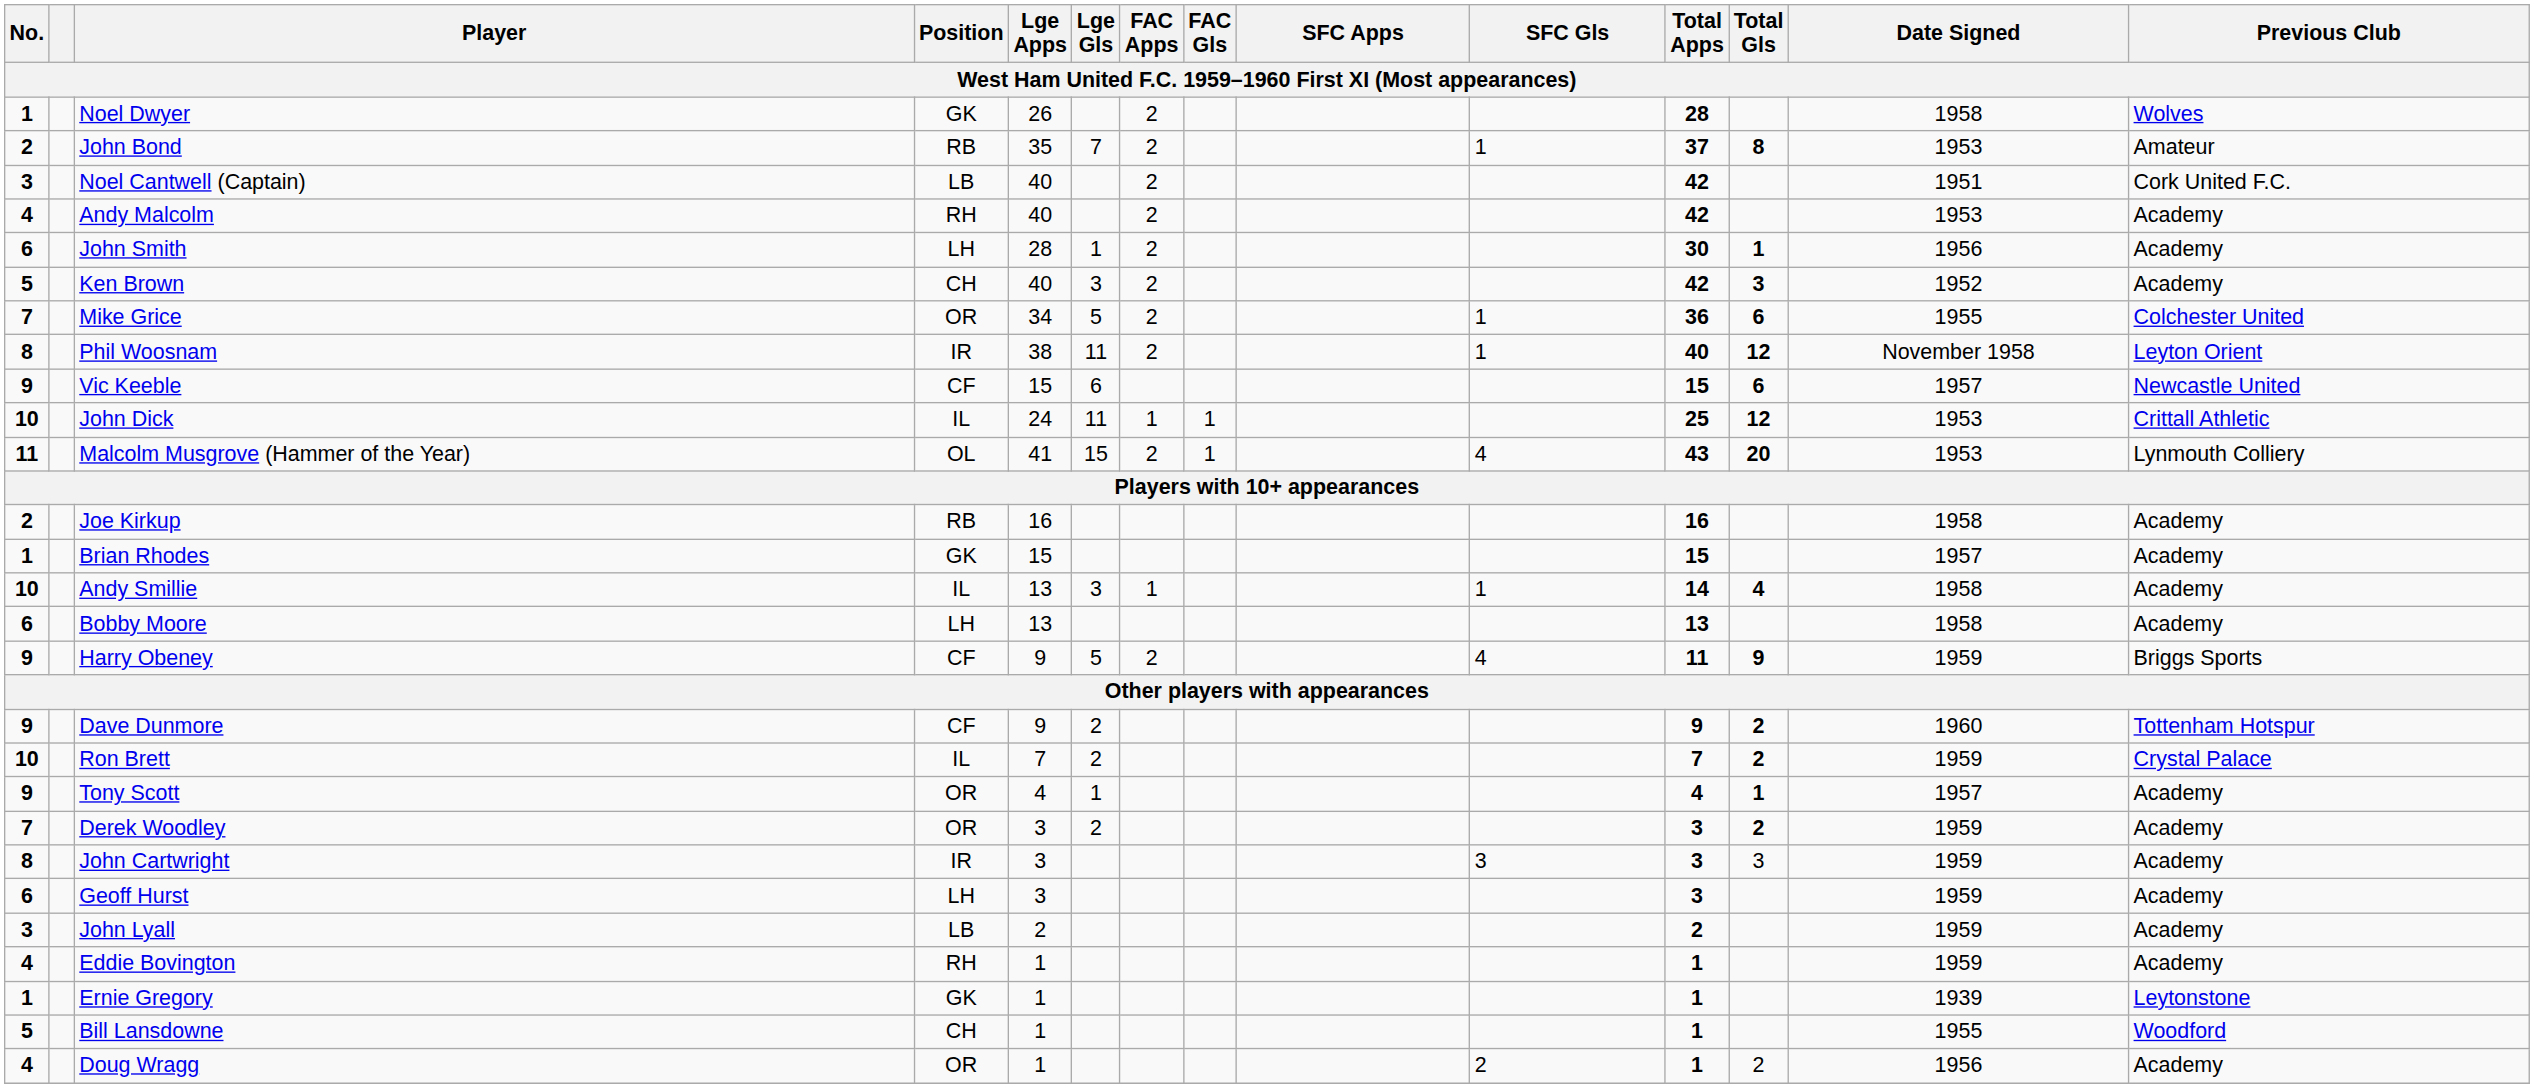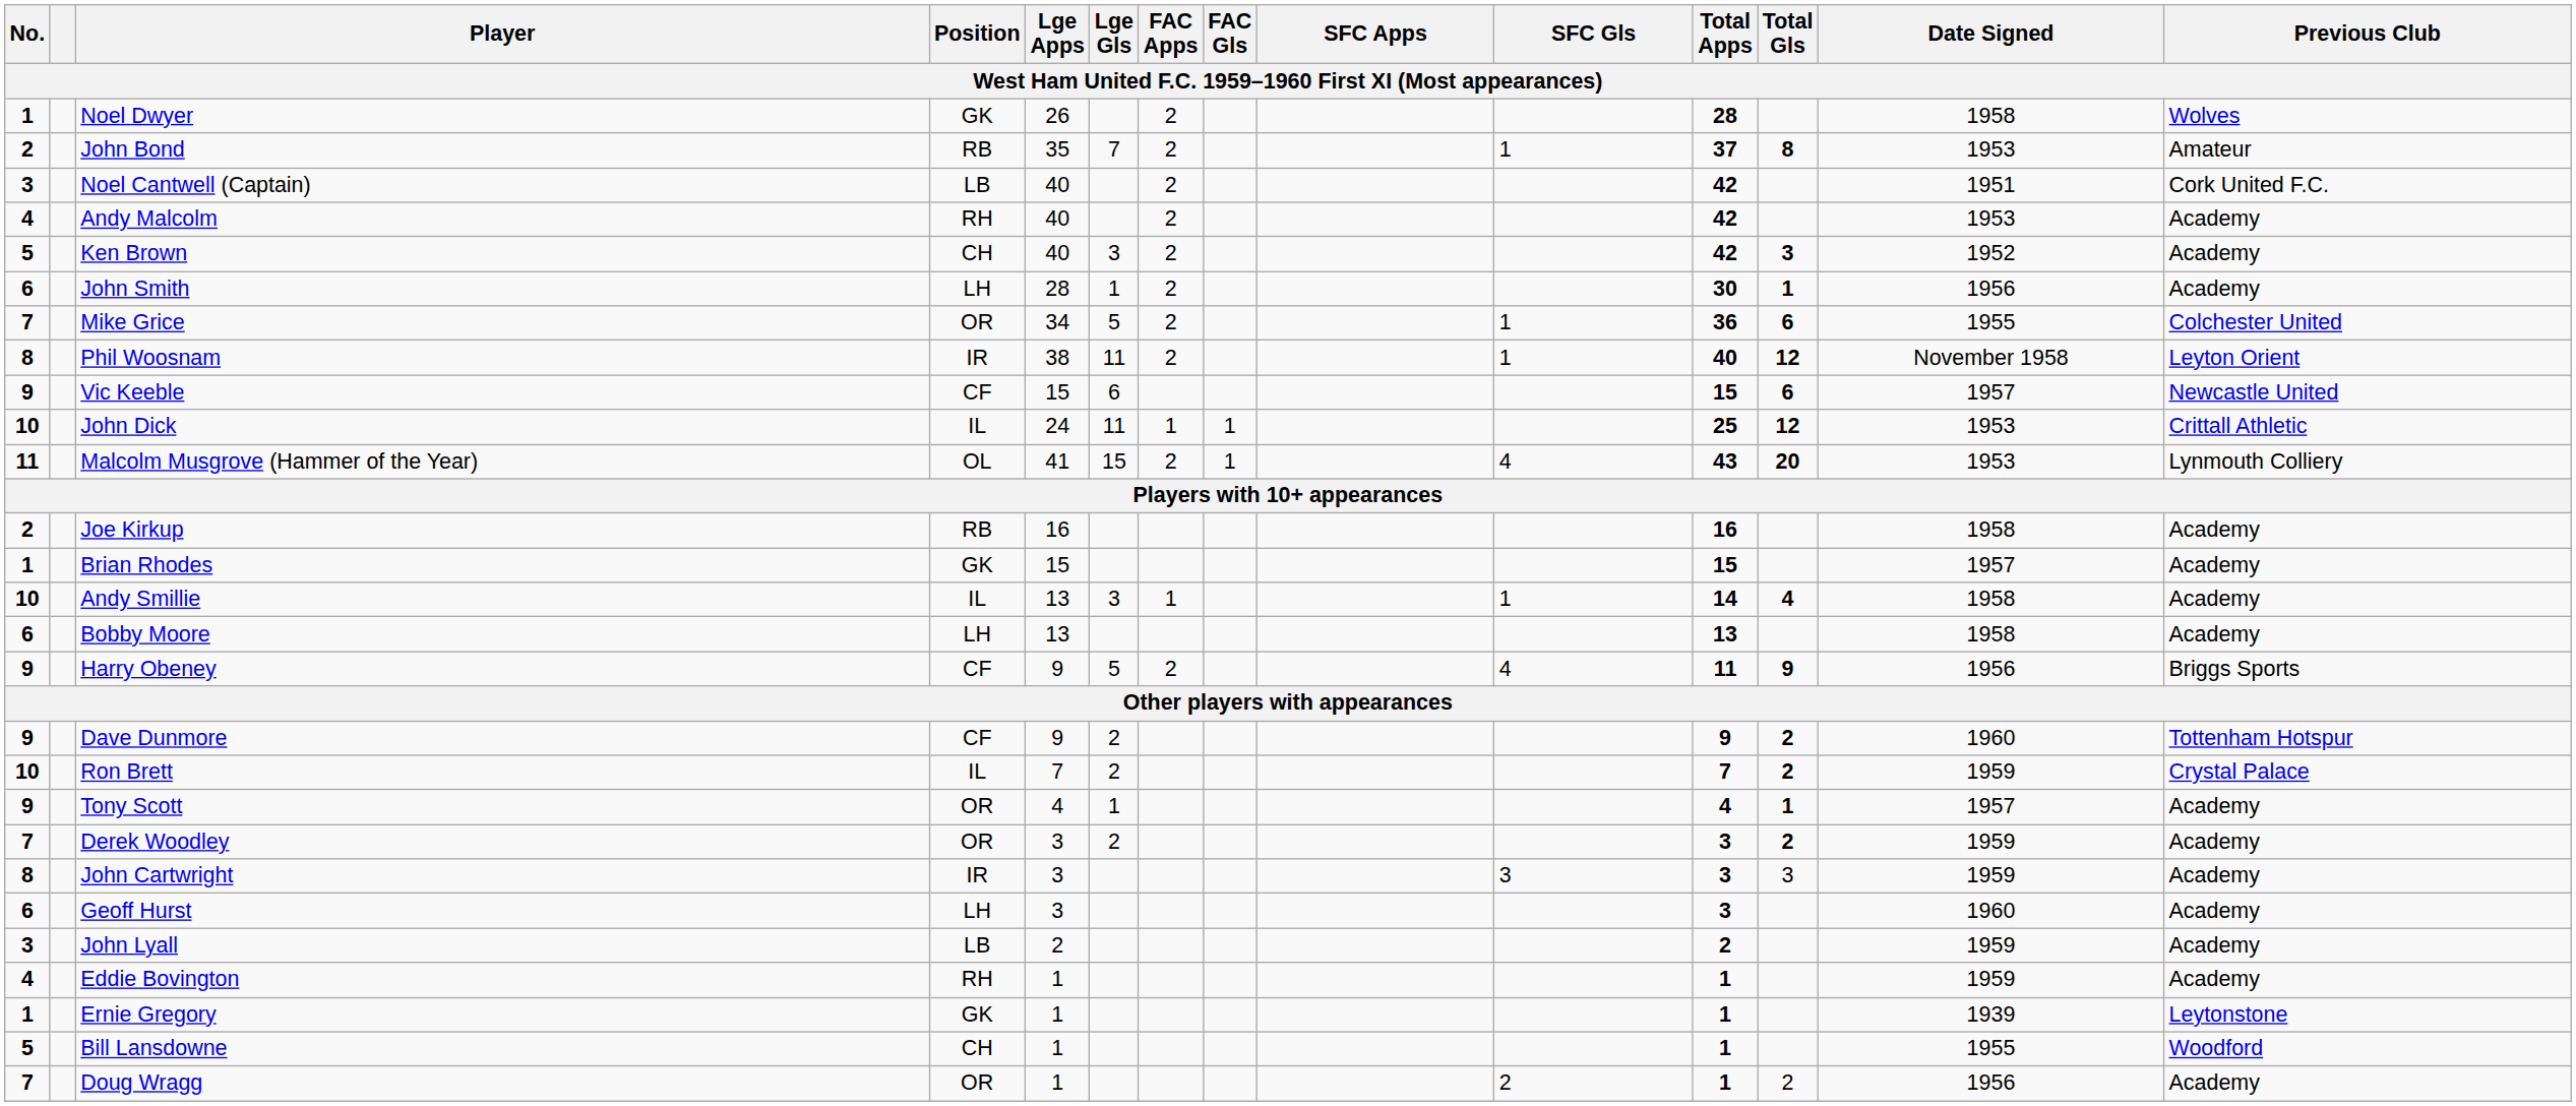 <table class="wikitable" width=95%>
 <tr>
 <th width=1%>No.</th>
 <th width=1%></th>
 <th !width=1%>Player</th>
 <th width=1%>Position</th>
 <th width=1%>Lge <br> Apps</th>
 <th width=1%>Lge <br> Gls</th>
 <th width=1%>FAC <br> Apps</th>
 <th width=1%>FAC <br> Gls</th>
 <th>SFC Apps</th>
 <th>SFC Gls</th>
 <th width="1%">Total <br> Apps</th>
 <th width=1%>Total <br> Gls</th>
 <th !width=1%>Date Signed</th>
 <th !width=1%>Previous Club</th>
 </tr>
 <tr>
 <th colspan="14">West Ham United F.C. 1959–1960 First XI (Most appearances)</th>
 </tr>
 <tr>
 <td align=center><strong>1</strong></td>
 <td align=center></td>
 <td><a href='#'>Noel Dwyer</a></td>
 <td align=center>GK</td>
 <td align=center>26</td>
 <td align=center></td>
 <td align=center>2</td>
 <td align=center></td>
 <td></td>
 <td></td>
 <td align="center"><strong>28</strong></td>
 <td align=center></td>
 <td align=center>1958</td>
 <td><a href='#'>Wolves</a></td>
 </tr>
 <tr>
 <td align=center><strong>2</strong></td>
 <td align=center></td>
 <td><a href='#'>John Bond</a></td>
 <td align=center>RB</td>
 <td align=center>35</td>
 <td align=center>7</td>
 <td align=center>2</td>
 <td align=center></td>
 <td></td>
 <td>1</td>
 <td align="center"><strong>37</strong></td>
 <td align=center><strong>8</strong></td>
 <td align=center>1953</td>
 <td>Amateur</td>
 </tr>
 <tr>
 <td align=center><strong>3</strong></td>
 <td align=center></td>
 <td><a href='#'>Noel Cantwell</a> (Captain)</td>
 <td align=center>LB</td>
 <td align=center>40</td>
 <td align=center></td>
 <td align=center>2</td>
 <td align=center></td>
 <td></td>
 <td></td>
 <td align="center"><strong>42</strong></td>
 <td align=center></td>
 <td align=center>1951</td>
 <td>Cork United F.C.</td>
 </tr>
 <tr>
 <td align=center><strong>4</strong></td>
 <td align=center></td>
 <td><a href='#'>Andy Malcolm</a></td>
 <td align=center>RH</td>
 <td align=center>40</td>
 <td align=center></td>
 <td align=center>2</td>
 <td align=center></td>
 <td></td>
 <td></td>
 <td align="center"><strong>42</strong></td>
 <td align=center></td>
 <td align=center>1953</td>
 <td>Academy</td>
 </tr>
 <tr>
+<td align=center><strong>5</strong></td>
+<td align=center></td>
+<td><a href='#'>Ken Brown</a></td>
+<td align=center>CH</td>
+<td align=center>40</td>
+<td align=center>3</td>
+<td align=center>2</td>
+<td align=center></td>
+<td></td>
+<td></td>
+<td align="center"><strong>42</strong></td>
+<td align=center><strong>3</strong></td>
+<td align=center>1952</td>
+<td>Academy</td>
+</tr>
+<tr>
 <td align=center><strong>6</strong></td>
 <td align=center></td>
 <td><a href='#'>John Smith</a></td>
 <td align=center>LH</td>
 <td align=center>28</td>
 <td align=center>1</td>
 <td align=center>2</td>
 <td align=center></td>
 <td></td>
 <td></td>
 <td align="center"><strong>30</strong></td>
 <td align=center><strong>1</strong></td>
 <td align=center>1956</td>
-<td>Academy</td>
-</tr>
-<tr>
-<td align=center><strong>5</strong></td>
-<td align=center></td>
-<td><a href='#'>Ken Brown</a></td>
-<td align=center>CH</td>
-<td align=center>40</td>
-<td align=center>3</td>
-<td align=center>2</td>
-<td align=center></td>
-<td></td>
-<td></td>
-<td align="center"><strong>42</strong></td>
-<td align=center><strong>3</strong></td>
-<td align=center>1952</td>
 <td>Academy</td>
 </tr>
 <tr>
 <td align=center><strong>7</strong></td>
 <td align=center></td>
 <td><a href='#'>Mike Grice</a></td>
 <td align=center>OR</td>
 <td align=center>34</td>
 <td align=center>5</td>
 <td align=center>2</td>
 <td align=center></td>
 <td></td>
 <td>1</td>
 <td align="center"><strong>36</strong></td>
 <td align=center><strong>6</strong></td>
 <td align=center>1955</td>
 <td><a href='#'>Colchester United</a></td>
 </tr>
 <tr>
 <td align=center><strong>8</strong></td>
 <td align=center></td>
 <td><a href='#'>Phil Woosnam</a></td>
 <td align=center>IR</td>
 <td align=center>38</td>
 <td align=center>11</td>
 <td align=center>2</td>
 <td align=center></td>
 <td></td>
 <td>1</td>
 <td align="center"><strong>40</strong></td>
 <td align=center><strong>12</strong></td>
 <td align=center>November 1958</td>
 <td><a href='#'>Leyton Orient</a></td>
 </tr>
 <tr>
 <td align=center><strong>9</strong></td>
 <td align=center></td>
 <td><a href='#'>Vic Keeble</a></td>
 <td align=center>CF</td>
 <td align=center>15</td>
 <td align=center>6</td>
 <td align=center></td>
 <td align=center></td>
 <td></td>
 <td></td>
 <td align="center"><strong>15</strong></td>
 <td align=center><strong>6</strong></td>
 <td align=center>1957</td>
 <td><a href='#'>Newcastle United</a></td>
 </tr>
 <tr>
 <td align=center><strong>10</strong></td>
 <td align=center></td>
 <td><a href='#'>John Dick</a></td>
 <td align=center>IL</td>
 <td align=center>24</td>
 <td align=center>11</td>
 <td align=center>1</td>
 <td align=center>1</td>
 <td></td>
 <td></td>
 <td align="center"><strong>25</strong></td>
 <td align=center><strong>12</strong></td>
 <td align=center>1953</td>
 <td><a href='#'>Crittall Athletic</a></td>
 </tr>
 <tr>
 <td align=center><strong>11</strong></td>
 <td align=center></td>
 <td><a href='#'>Malcolm Musgrove</a> (Hammer of the Year)</td>
 <td align=center>OL</td>
 <td align=center>41</td>
 <td align=center>15</td>
 <td align=center>2</td>
 <td align=center>1</td>
 <td></td>
 <td>4</td>
 <td align="center"><strong>43</strong></td>
 <td align=center><strong>20</strong></td>
 <td align=center>1953</td>
 <td>Lynmouth Colliery</td>
 </tr>
 <tr>
 <th colspan="14">Players with 10+ appearances</th>
 </tr>
 <tr>
 <td align=center><strong>2</strong></td>
 <td align=center></td>
 <td><a href='#'>Joe Kirkup</a></td>
 <td align=center>RB</td>
 <td align=center>16</td>
 <td align=center></td>
 <td align=center></td>
 <td align=center></td>
 <td></td>
 <td></td>
 <td align="center"><strong>16</strong></td>
 <td align=center></td>
 <td align=center>1958</td>
 <td>Academy</td>
 </tr>
 <tr>
 <td align=center><strong>1</strong></td>
 <td align=center></td>
 <td><a href='#'>Brian Rhodes</a></td>
 <td align=center>GK</td>
 <td align=center>15</td>
 <td align=center></td>
 <td align=center></td>
 <td align=center></td>
 <td></td>
 <td></td>
 <td align="center"><strong>15</strong></td>
 <td align=center></td>
 <td align=center>1957</td>
 <td>Academy</td>
 </tr>
 <tr>
 <td align=center><strong>10</strong></td>
 <td align=center></td>
 <td><a href='#'>Andy Smillie</a></td>
 <td align=center>IL</td>
 <td align=center>13</td>
 <td align=center>3</td>
 <td align=center>1</td>
 <td align=center></td>
 <td></td>
 <td>1</td>
 <td align="center"><strong>14</strong></td>
 <td align=center><strong>4</strong></td>
 <td align=center>1958</td>
 <td>Academy</td>
 </tr>
 <tr>
 <td align=center><strong>6</strong></td>
 <td align=center></td>
 <td><a href='#'>Bobby Moore</a></td>
 <td align=center>LH</td>
 <td align=center>13</td>
 <td align=center></td>
 <td align=center></td>
 <td align=center></td>
 <td></td>
 <td></td>
 <td align="center"><strong>13</strong></td>
 <td align=center></td>
 <td align=center>1958</td>
 <td>Academy</td>
 </tr>
 <tr>
 <td align=center><strong>9</strong></td>
 <td align=center></td>
 <td><a href='#'>Harry Obeney</a></td>
 <td align=center>CF</td>
 <td align=center>9</td>
 <td align=center>5</td>
 <td align=center>2</td>
 <td align=center></td>
 <td></td>
 <td>4</td>
 <td align="center"><strong>11</strong></td>
 <td align=center><strong>9</strong></td>
-<td align=center>1959</td>
+<td align=center>1956</td>
 <td>Briggs Sports</td>
 </tr>
 <tr>
 <th colspan="14">Other players with appearances</th>
 </tr>
 <tr>
 <td align=center><strong>9</strong></td>
 <td align=center></td>
 <td><a href='#'>Dave Dunmore</a></td>
 <td align=center>CF</td>
 <td align=center>9</td>
 <td align=center>2</td>
 <td align=center></td>
 <td align=center></td>
 <td></td>
 <td></td>
 <td align="center"><strong>9</strong></td>
 <td align=center><strong>2</strong></td>
 <td align=center>1960</td>
 <td><a href='#'>Tottenham Hotspur</a></td>
 </tr>
 <tr>
 <td align=center><strong>10</strong></td>
 <td align=center></td>
 <td><a href='#'>Ron Brett</a></td>
 <td align=center>IL</td>
 <td align=center>7</td>
 <td align=center>2</td>
 <td align=center></td>
 <td align=center></td>
 <td></td>
 <td></td>
 <td align="center"><strong>7</strong></td>
 <td align=center><strong>2</strong></td>
 <td align=center>1959</td>
 <td><a href='#'>Crystal Palace</a></td>
 </tr>
 <tr>
 <td align=center><strong>9</strong></td>
 <td align=center></td>
 <td><a href='#'>Tony Scott</a></td>
 <td align=center>OR</td>
 <td align=center>4</td>
 <td align=center>1</td>
 <td align=center></td>
 <td align=center></td>
 <td></td>
 <td></td>
 <td align="center"><strong>4</strong></td>
 <td align=center><strong>1</strong></td>
 <td align=center>1957</td>
 <td>Academy</td>
 </tr>
 <tr>
 <td align=center><strong>7</strong></td>
 <td align=center></td>
 <td><a href='#'>Derek Woodley</a></td>
 <td align=center>OR</td>
 <td align=center>3</td>
 <td align=center>2</td>
 <td align=center></td>
 <td align=center></td>
 <td></td>
 <td></td>
 <td align="center"><strong>3</strong></td>
 <td align=center><strong>2</strong></td>
 <td align=center>1959</td>
 <td>Academy</td>
 </tr>
 <tr>
 <td align=center><strong>8</strong></td>
 <td align=center></td>
 <td><a href='#'>John Cartwright</a></td>
 <td align=center>IR</td>
 <td align=center>3</td>
 <td align=center></td>
 <td align=center></td>
 <td align=center></td>
 <td></td>
 <td>3</td>
 <td align="center"><strong>3</strong></td>
 <td align=center>3</td>
 <td align=center>1959</td>
 <td>Academy</td>
 </tr>
 <tr>
 <td align=center><strong>6</strong></td>
 <td align=center></td>
 <td><a href='#'>Geoff Hurst</a></td>
 <td align=center>LH</td>
 <td align=center>3</td>
 <td align=center></td>
 <td align=center></td>
 <td align=center></td>
 <td></td>
 <td></td>
 <td align="center"><strong>3</strong></td>
 <td align=center></td>
-<td align=center>1959</td>
+<td align=center>1960</td>
 <td>Academy</td>
 </tr>
 <tr>
 <td align=center><strong>3</strong></td>
 <td align=center></td>
 <td><a href='#'>John Lyall</a></td>
 <td align=center>LB</td>
 <td align=center>2</td>
 <td align=center></td>
 <td align=center></td>
 <td align=center></td>
 <td></td>
 <td></td>
 <td align="center"><strong>2</strong></td>
 <td align=center></td>
 <td align=center>1959</td>
 <td>Academy</td>
 </tr>
 <tr>
 <td align=center><strong>4</strong></td>
 <td align=center></td>
 <td><a href='#'>Eddie Bovington</a></td>
 <td align=center>RH</td>
 <td align=center>1</td>
 <td align=center></td>
 <td align=center></td>
 <td align=center></td>
 <td></td>
 <td></td>
 <td align="center"><strong>1</strong></td>
 <td align=center></td>
 <td align=center>1959</td>
 <td>Academy</td>
 </tr>
 <tr>
 <td align=center><strong>1</strong></td>
 <td align=center></td>
 <td><a href='#'>Ernie Gregory</a></td>
 <td align=center>GK</td>
 <td align=center>1</td>
 <td align=center></td>
 <td align=center></td>
 <td align=center></td>
 <td></td>
 <td></td>
 <td align="center"><strong>1</strong></td>
 <td align=center></td>
 <td align=center>1939</td>
 <td><a href='#'>Leytonstone</a></td>
 </tr>
 <tr>
 <td align=center><strong>5</strong></td>
 <td align=center></td>
 <td><a href='#'>Bill Lansdowne</a></td>
 <td align=center>CH</td>
 <td align=center>1</td>
 <td align=center></td>
 <td align=center></td>
 <td align=center></td>
 <td></td>
 <td></td>
 <td align="center"><strong>1</strong></td>
 <td align=center></td>
 <td align=center>1955</td>
 <td><a href='#'>Woodford</a></td>
 </tr>
 <tr>
-<td align=center><strong>4</strong></td>
+<td align=center><strong>7</strong></td>
 <td align=center></td>
 <td><a href='#'>Doug Wragg</a></td>
 <td align=center>OR</td>
 <td align=center>1</td>
 <td align=center></td>
 <td align=center></td>
 <td align=center></td>
 <td></td>
 <td>2</td>
 <td align="center"><strong>1</strong></td>
 <td align=center>2</td>
 <td align=center>1956</td>
 <td>Academy</td>
 </tr>
 <tr>
 </tr>
 </table>
